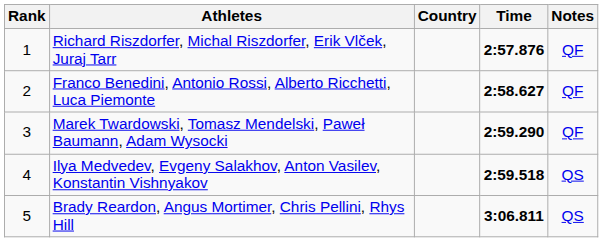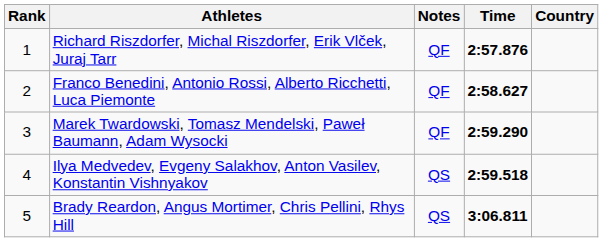 <table class="wikitable sortable" width=70% style="text-align:center">
 <tr>
 <th>Rank</th>
 <th>Athletes</th>
+<th>Notes</th>
+<th>Time</th>
 <th>Country</th>
-<th>Time</th>
-<th>Notes</th>
 </tr>
 <tr>
 <td>1</td>
 <td align=left><a href='#'>Richard Riszdorfer</a>, <a href='#'>Michal Riszdorfer</a>, <a href='#'>Erik Vlček</a>, <a href='#'>Juraj Tarr</a></td>
+<td><a href='#'>QF</a></td>
+<td><strong>2:57.876 </strong></td>
 <td align=left></td>
-<td><strong>2:57.876 </strong></td>
-<td><a href='#'>QF</a></td>
 </tr>
 <tr>
 <td>2</td>
 <td align=left><a href='#'>Franco Benedini</a>, <a href='#'>Antonio Rossi</a>, <a href='#'>Alberto Ricchetti</a>, <a href='#'>Luca Piemonte</a></td>
+<td><a href='#'>QF</a></td>
+<td><strong>2:58.627 </strong></td>
 <td align=left></td>
-<td><strong>2:58.627 </strong></td>
-<td><a href='#'>QF</a></td>
 </tr>
 <tr>
 <td>3</td>
 <td align=left><a href='#'>Marek Twardowski</a>, <a href='#'>Tomasz Mendelski</a>, <a href='#'>Paweł Baumann</a>, <a href='#'>Adam Wysocki</a></td>
+<td><a href='#'>QF</a></td>
+<td><strong>2:59.290</strong></td>
 <td align=left></td>
-<td><strong>2:59.290</strong></td>
-<td><a href='#'>QF</a></td>
 </tr>
 <tr>
 <td>4</td>
 <td align=left><a href='#'>Ilya Medvedev</a>, <a href='#'>Evgeny Salakhov</a>, <a href='#'>Anton Vasilev</a>, <a href='#'>Konstantin Vishnyakov</a></td>
+<td><a href='#'>QS</a></td>
+<td><strong>2:59.518 </strong></td>
 <td align=left></td>
-<td><strong>2:59.518 </strong></td>
-<td><a href='#'>QS</a></td>
 </tr>
 <tr>
 <td>5</td>
 <td align=left><a href='#'>Brady Reardon</a>, <a href='#'>Angus Mortimer</a>, <a href='#'>Chris Pellini</a>, <a href='#'>Rhys Hill</a></td>
+<td><a href='#'>QS</a></td>
+<td><strong>3:06.811 </strong></td>
 <td align=left></td>
-<td><strong>3:06.811 </strong></td>
-<td><a href='#'>QS</a></td>
 </tr>
 </table>
